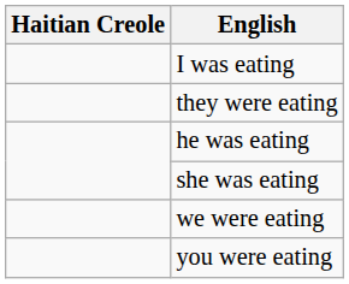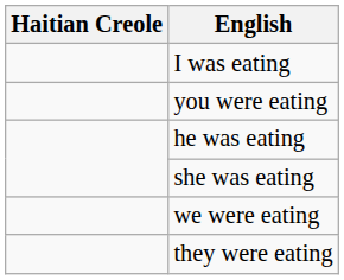 <table class="wikitable">
 <tr>
 <th scope="col">Haitian Creole</th>
 <th scope="col">English</th>
 </tr>
 <tr>
 <td></td>
 <td>I was eating</td>
 </tr>
 <tr>
 <td></td>
-<td>they were eating</td>
+<td>you were eating</td>
 </tr>
 <tr>
 <td rowspan="2"></td>
 <td>he was eating</td>
 </tr>
 <tr>
 <td>she was eating</td>
 </tr>
 <tr>
 <td></td>
 <td>we were eating</td>
 </tr>
 <tr>
 <td></td>
-<td>you were eating</td>
+<td>they were eating</td>
 </tr>
 </table>
